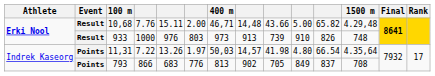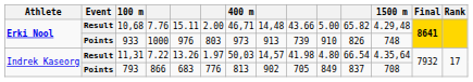 <table class="wikitable" style="font-size:90%">
 <tr>
 <th>Athlete</th>
 <th>Event</th>
 <th>100 m</th>
 <th></th>
 <th></th>
 <th></th>
 <th>400 m</th>
 <th></th>
 <th></th>
 <th></th>
 <th></th>
 <th>1500 m</th>
 <th>Final</th>
 <th>Rank</th>
 </tr>
 <tr align=center>
 <td align=left rowspan=2><strong><a href='#'>Erki Nool</a></strong></td>
 <th style="font-size:95%">Result</th>
 <td>10,68</td>
 <td>7.76</td>
 <td>15.11</td>
 <td>2.00</td>
 <td>46,71</td>
 <td>14,48</td>
 <td>43.66</td>
 <td>5.00</td>
 <td>65.82</td>
 <td>4.29,48</td>
 <td rowspan=2 align="center" bgcolor='gold'><strong>8641</strong></td>
 <td rowspan=2 align="center" bgcolor='gold'></td>
 </tr>
 <tr align=center>
-<th style="font-size:95%">Result</th>
+<th style="font-size:95%">Points</th>
 <td>933</td>
 <td>1000</td>
 <td>976</td>
 <td>803</td>
 <td>973</td>
 <td>913</td>
 <td>739</td>
 <td>910</td>
 <td>826</td>
 <td>748</td>
 </tr>
 <tr align=center>
 <td align=left rowspan=2><a href='#'>Indrek Kaseorg</a></td>
-<th style="font-size:95%">Points</th>
+<th style="font-size:95%">Result</th>
 <td>11,31</td>
 <td>7.22</td>
 <td>13.26</td>
 <td>1.97</td>
 <td>50,03</td>
 <td>14,57</td>
 <td>41.98</td>
 <td>4.80</td>
 <td>66.54</td>
 <td>4.35,64</td>
 <td rowspan=2 align="center">7932</td>
 <td rowspan=2 align="center">17</td>
 </tr>
 <tr align=center>
 <th style="font-size:95%">Points</th>
 <td>793</td>
 <td>866</td>
 <td>683</td>
 <td>776</td>
 <td>813</td>
 <td>902</td>
 <td>705</td>
 <td>849</td>
 <td>837</td>
 <td>708</td>
 </tr>
 </table>
